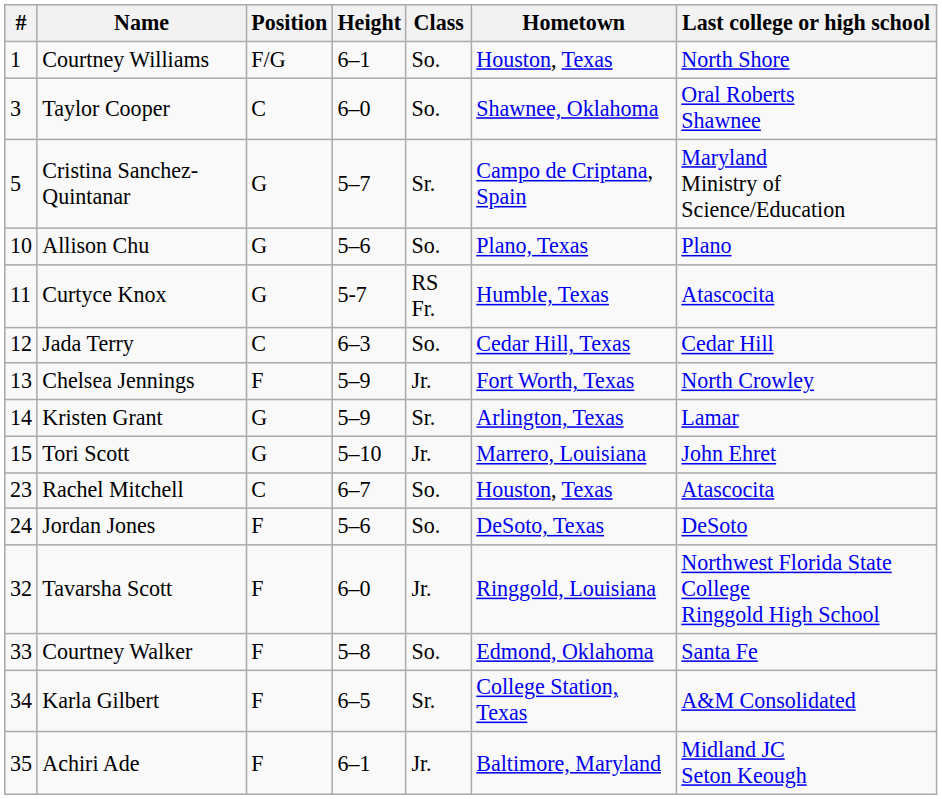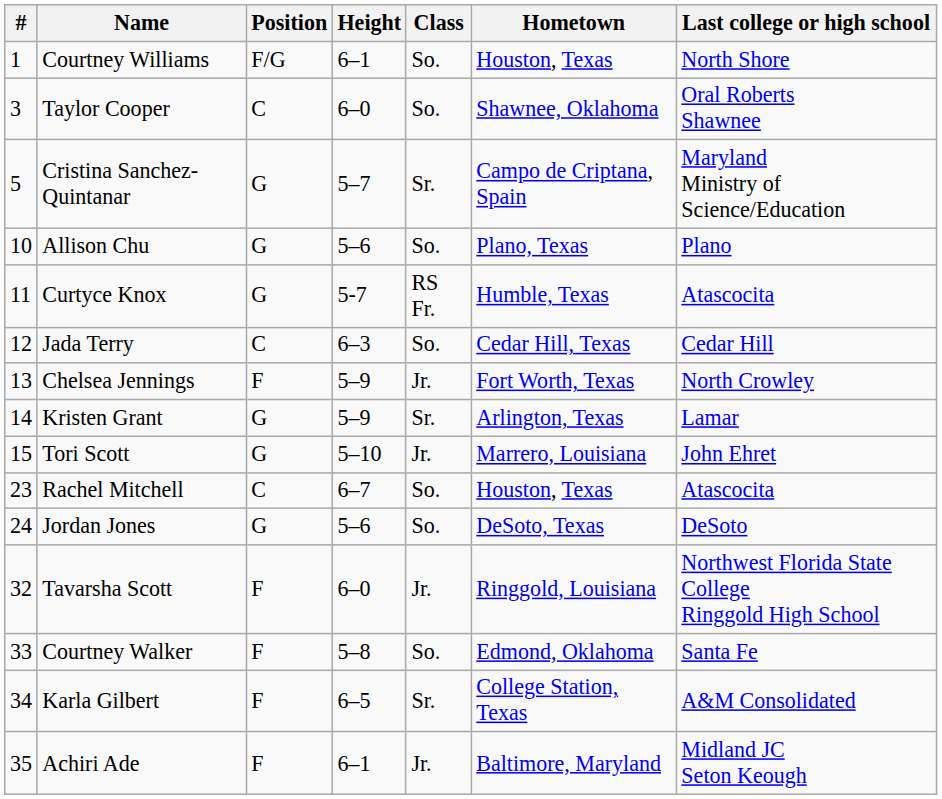 <table class="wikitable" style="font-size: 90%">
 <tr>
 <th>#</th>
 <th>Name</th>
 <th>Position</th>
 <th>Height</th>
 <th>Class</th>
 <th>Hometown</th>
 <th>Last college or high school</th>
 </tr>
 <tr>
 <td>1</td>
 <td>Courtney Williams</td>
 <td>F/G</td>
 <td>6–1</td>
 <td>So.</td>
 <td><a href='#'>Houston</a>, <a href='#'>Texas</a></td>
 <td><a href='#'>North Shore</a></td>
 </tr>
 <tr>
 <td>3</td>
 <td>Taylor Cooper</td>
 <td>C</td>
 <td>6–0</td>
 <td>So.</td>
 <td><a href='#'>Shawnee, Oklahoma</a></td>
 <td><a href='#'>Oral Roberts</a><br><a href='#'>Shawnee</a></td>
 </tr>
 <tr>
 <td>5</td>
 <td>Cristina Sanchez-Quintanar</td>
 <td>G</td>
 <td>5–7</td>
 <td>Sr.</td>
 <td><a href='#'>Campo de Criptana</a>, <a href='#'>Spain</a></td>
 <td><a href='#'>Maryland</a><br>Ministry of Science/Education</td>
 </tr>
 <tr>
 <td>10</td>
 <td>Allison Chu</td>
 <td>G</td>
 <td>5–6</td>
 <td>So.</td>
 <td><a href='#'>Plano, Texas</a></td>
 <td><a href='#'>Plano</a></td>
 </tr>
 <tr>
 <td>11</td>
 <td>Curtyce Knox</td>
 <td>G</td>
 <td>5-7</td>
 <td>RS Fr.</td>
 <td><a href='#'>Humble, Texas</a></td>
 <td><a href='#'>Atascocita</a></td>
 </tr>
 <tr>
 <td>12</td>
 <td>Jada Terry</td>
 <td>C</td>
 <td>6–3</td>
 <td>So.</td>
 <td><a href='#'>Cedar Hill, Texas</a></td>
 <td><a href='#'>Cedar Hill</a></td>
 </tr>
 <tr>
 <td>13</td>
 <td>Chelsea Jennings</td>
 <td>F</td>
 <td>5–9</td>
 <td>Jr.</td>
 <td><a href='#'>Fort Worth, Texas</a></td>
 <td><a href='#'>North Crowley</a></td>
 </tr>
 <tr>
 <td>14</td>
 <td>Kristen Grant</td>
 <td>G</td>
 <td>5–9</td>
 <td>Sr.</td>
 <td><a href='#'>Arlington, Texas</a></td>
 <td><a href='#'>Lamar</a></td>
 </tr>
 <tr>
 <td>15</td>
 <td>Tori Scott</td>
 <td>G</td>
 <td>5–10</td>
 <td>Jr.</td>
 <td><a href='#'>Marrero, Louisiana</a></td>
 <td><a href='#'>John Ehret</a></td>
 </tr>
 <tr>
 <td>23</td>
 <td>Rachel Mitchell</td>
 <td>C</td>
 <td>6–7</td>
 <td>So.</td>
 <td><a href='#'>Houston</a>, <a href='#'>Texas</a></td>
 <td><a href='#'>Atascocita</a></td>
 </tr>
 <tr>
 <td>24</td>
 <td>Jordan Jones</td>
-<td>F</td>
+<td>G</td>
 <td>5–6</td>
 <td>So.</td>
 <td><a href='#'>DeSoto, Texas</a></td>
 <td><a href='#'>DeSoto</a></td>
 </tr>
 <tr>
 <td>32</td>
 <td>Tavarsha Scott</td>
 <td>F</td>
 <td>6–0</td>
 <td>Jr.</td>
 <td><a href='#'>Ringgold, Louisiana</a></td>
 <td><a href='#'>Northwest Florida State College</a><br><a href='#'>Ringgold High School</a></td>
 </tr>
 <tr>
 <td>33</td>
 <td>Courtney Walker</td>
 <td>F</td>
 <td>5–8</td>
 <td>So.</td>
 <td><a href='#'>Edmond, Oklahoma</a></td>
 <td><a href='#'>Santa Fe</a></td>
 </tr>
 <tr>
 <td>34</td>
 <td>Karla Gilbert</td>
 <td>F</td>
 <td>6–5</td>
 <td>Sr.</td>
 <td><a href='#'>College Station, Texas</a></td>
 <td><a href='#'>A&M Consolidated</a></td>
 </tr>
 <tr>
 <td>35</td>
 <td>Achiri Ade</td>
 <td>F</td>
 <td>6–1</td>
 <td>Jr.</td>
 <td><a href='#'>Baltimore, Maryland</a></td>
 <td><a href='#'>Midland JC</a><br><a href='#'>Seton Keough</a></td>
 </tr>
 </table>
